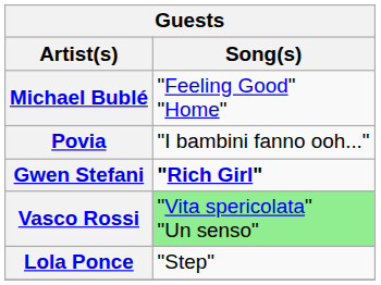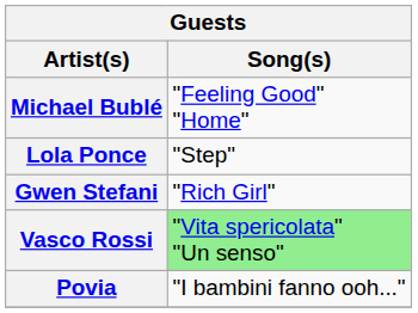 <table class="plainrowheaders wikitable">
 <tr>
 <th colspan="2">Guests </th>
 </tr>
 <tr>
 <th>Artist(s)</th>
 <th>Song(s)</th>
 </tr>
 <tr>
 <th scope="row"><a href='#'>Michael Bublé</a></th>
 <td>"<a href='#'>Feeling Good</a>"<br>"<a href='#'>Home</a>"</td>
 </tr>
 <tr>
-<th scope="row"><a href='#'>Povia</a></th>
-<td>"I bambini fanno ooh..."</td>
+<th scope="row"><a href='#'>Lola Ponce</a></th>
+<td>"Step"</td>
 </tr>
 <tr>
 <th scope="row"><a href='#'>Gwen Stefani</a></th>
-<td><strong>"<a href='#'>Rich Girl</a>"</strong></td>
+<td>"<a href='#'>Rich Girl</a>"</td>
 </tr>
 <tr>
 <th scope="row"><a href='#'>Vasco Rossi</a></th>
 <td style="background: lightgreen;">"<a href='#'>Vita spericolata</a>"<br>"Un senso"</td>
 </tr>
 <tr>
-<th scope="row"><a href='#'>Lola Ponce</a></th>
-<td>"Step"</td>
+<th scope="row"><a href='#'>Povia</a></th>
+<td>"I bambini fanno ooh..."</td>
 </tr>
 <tr>
 </tr>
 </table>
